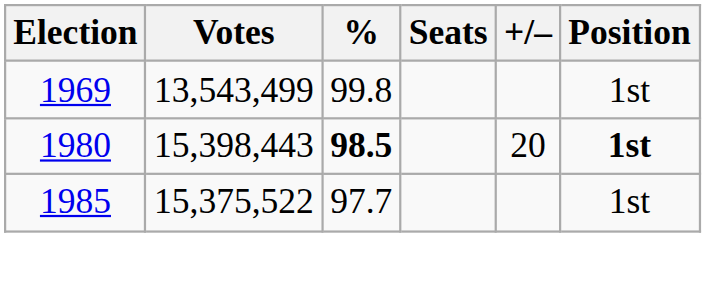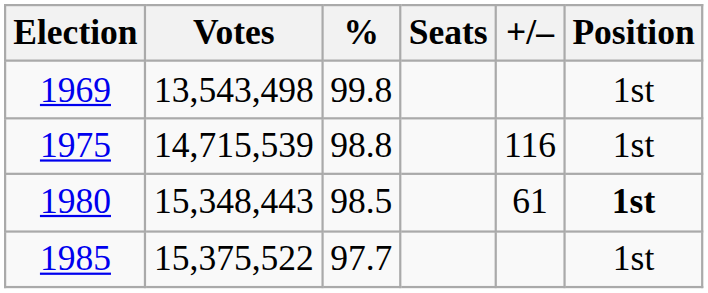 <table class=wikitable style=text-align:center>
 <tr>
 <th>Election</th>
 <th>Votes</th>
 <th>%</th>
 <th>Seats</th>
 <th>+/–</th>
 <th>Position</th>
 </tr>
 <tr>
 <td><a href='#'>1969</a></td>
-<td>13,543,499</td>
+<td>13,543,498</td>
 <td>99.8</td>
 <td></td>
 <td></td>
 <td>1st</td>
 </tr>
 <tr>
+<td><a href='#'>1975</a></td>
+<td>14,715,539</td>
+<td>98.8</td>
+<td></td>
+<td> 116</td>
+<td> 1st</td>
+</tr>
+<tr>
 <td><a href='#'>1980</a></td>
-<td>15,398,443</td>
-<td><strong>98.5</strong></td>
+<td>15,348,443</td>
+<td>98.5</td>
 <td></td>
-<td> 20</td>
+<td> 61</td>
 <td><strong> 1st</strong></td>
 </tr>
 <tr>
 <td><a href='#'>1985</a></td>
 <td>15,375,522</td>
 <td>97.7</td>
 <td></td>
 <td></td>
 <td> 1st</td>
 </tr>
 </table>
